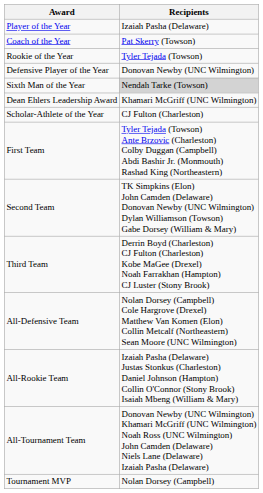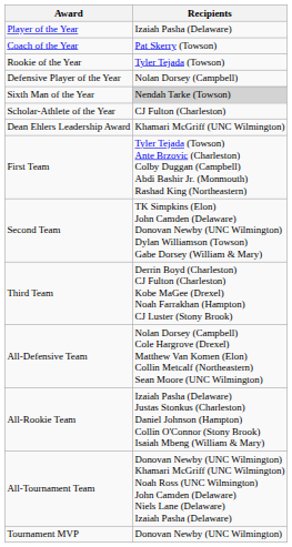 <table class="wikitable" style="white-space:nowrap; font-size:90%;">
 <tr>
 <th>Award</th>
 <th>Recipients</th>
 </tr>
 <tr>
 <td><a href='#'>Player of the Year</a></td>
 <td>Izaiah Pasha (Delaware)</td>
 </tr>
 <tr>
 <td><a href='#'>Coach of the Year</a></td>
 <td><a href='#'>Pat Skerry</a> (Towson)</td>
 </tr>
 <tr>
 <td>Rookie of the Year</td>
 <td><a href='#'>Tyler Tejada</a> (Towson)</td>
 </tr>
 <tr>
 <td>Defensive Player of the Year</td>
-<td>Donovan Newby (UNC Wilmington)</td>
+<td>Nolan Dorsey (Campbell)</td>
 </tr>
 <tr>
 <td>Sixth Man of the Year</td>
 <td style="background: lightgrey;">Nendah Tarke (Towson)</td>
 </tr>
 <tr>
+<td>Scholar-Athlete of the Year</td>
+<td>CJ Fulton (Charleston)</td>
+</tr>
+<tr>
 <td>Dean Ehlers Leadership Award</td>
 <td>Khamari McGriff (UNC Wilmington)</td>
-</tr>
-<tr>
-<td>Scholar-Athlete of the Year</td>
-<td>CJ Fulton (Charleston)</td>
 </tr>
 <tr>
 <td>First Team</td>
 <td><a href='#'>Tyler Tejada</a> (Towson)<br> <a href='#'>Ante Brzovic</a> (Charleston)<br> Colby Duggan (Campbell)<br> Abdi Bashir Jr. (Monmouth)<br> Rashad King (Northeastern)</td>
 </tr>
 <tr>
 <td>Second Team</td>
 <td>TK Simpkins (Elon)<br> John Camden (Delaware)<br> Donovan Newby (UNC Wilmington)<br> Dylan Williamson (Towson)<br> Gabe Dorsey (William & Mary)</td>
 </tr>
 <tr>
 <td>Third Team</td>
 <td>Derrin Boyd (Charleston)<br> CJ Fulton (Charleston)<br> Kobe MaGee (Drexel)<br> Noah Farrakhan (Hampton)<br> CJ Luster (Stony Brook)</td>
 </tr>
 <tr>
 <td>All-Defensive Team</td>
 <td>Nolan Dorsey (Campbell)<br> Cole Hargrove (Drexel)<br> Matthew Van Komen (Elon)<br> Collin Metcalf (Northeastern)<br> Sean Moore (UNC Wilmington)</td>
 </tr>
 <tr>
 <td>All-Rookie Team</td>
 <td>Izaiah Pasha (Delaware)<br> Justas Stonkus (Charleston)<br> Daniel Johnson (Hampton)<br> Collin O'Connor (Stony Brook)<br> Isaiah Mbeng (William & Mary)</td>
 </tr>
 <tr>
 <td>All-Tournament Team</td>
 <td>Donovan Newby (UNC Wilmington)<br> Khamari McGriff (UNC Wilmington)<br> Noah Ross (UNC Wilmington)<br> John Camden (Delaware)<br> Niels Lane (Delaware)<br> Izaiah Pasha (Delaware)</td>
 </tr>
 <tr>
 <td>Tournament MVP</td>
-<td>Nolan Dorsey (Campbell)</td>
+<td>Donovan Newby (UNC Wilmington)</td>
 </tr>
 </table>
